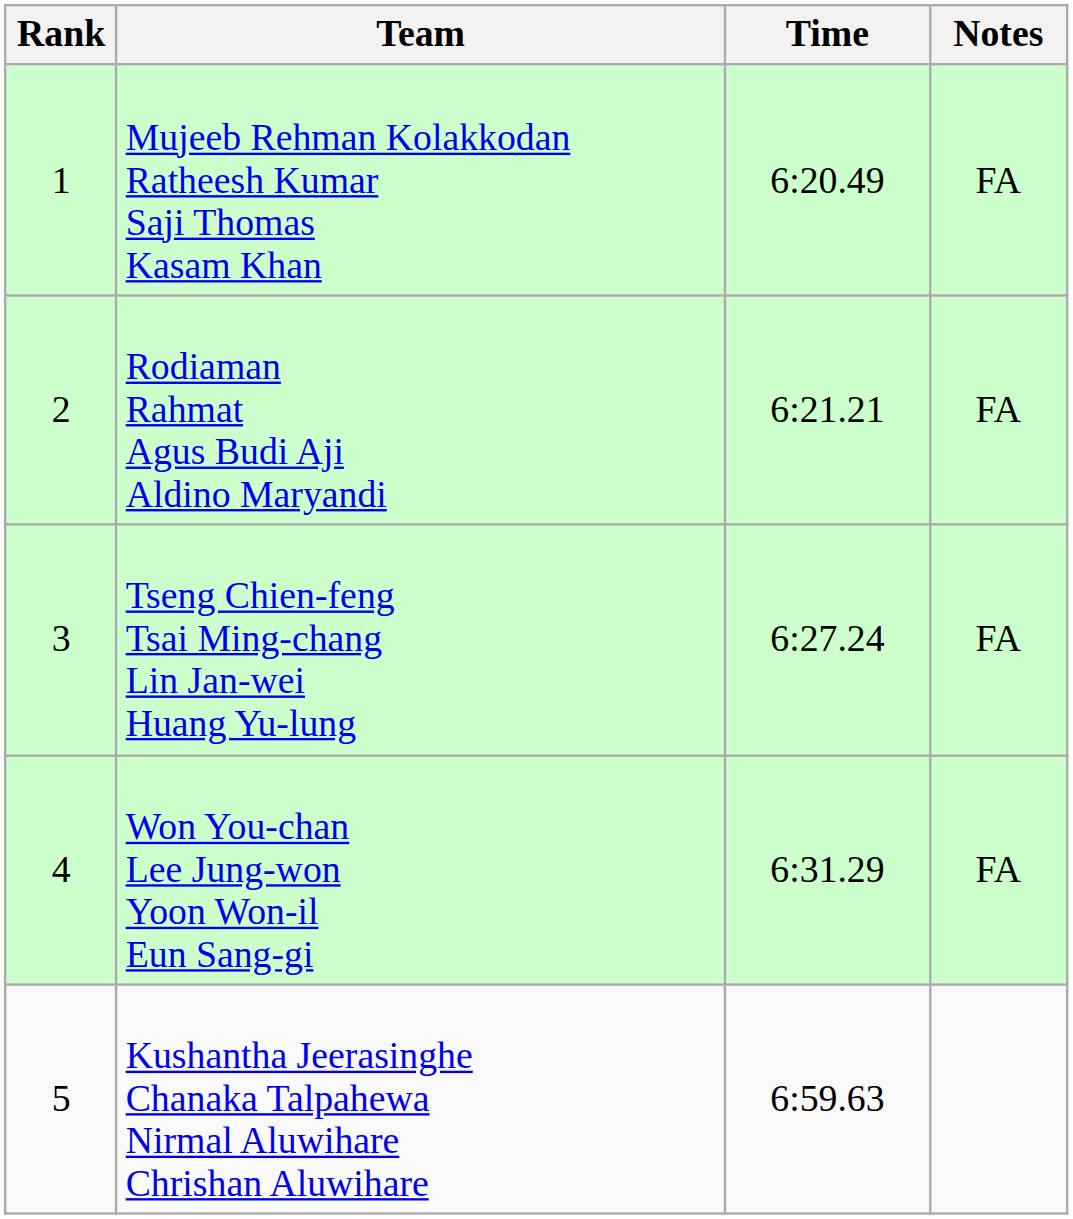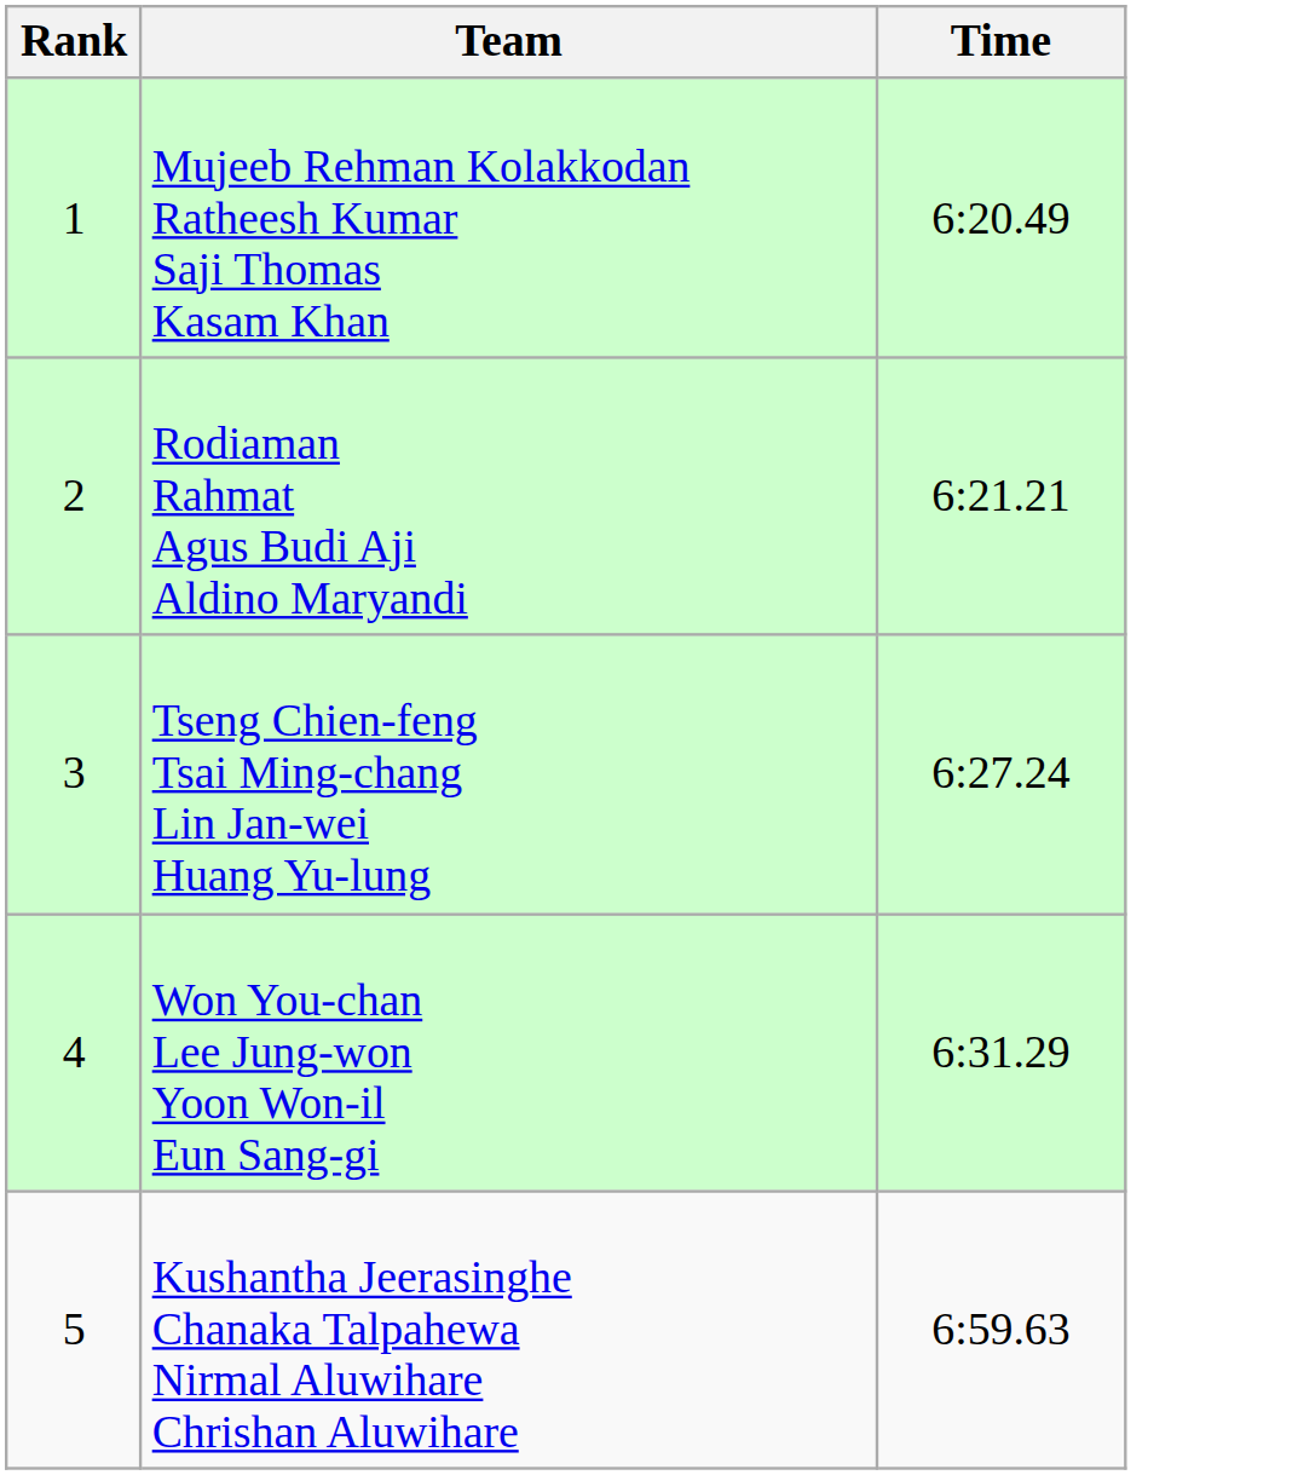 <table class=wikitable style="text-align:center">
 <tr>
 <th width=40>Rank</th>
 <th width=250>Team</th>
 <th width=80>Time</th>
-<th width=50>Notes</th>
 </tr>
 <tr bgcolor="ccffcc">
 <td>1</td>
 <td align=left><br><a href='#'>Mujeeb Rehman Kolakkodan</a><br><a href='#'>Ratheesh Kumar</a><br><a href='#'>Saji Thomas</a><br><a href='#'>Kasam Khan</a></td>
 <td>6:20.49</td>
-<td>FA</td>
 </tr>
 <tr bgcolor="ccffcc">
 <td>2</td>
 <td align=left><br><a href='#'>Rodiaman</a><br><a href='#'>Rahmat</a><br><a href='#'>Agus Budi Aji</a><br><a href='#'>Aldino Maryandi</a></td>
 <td>6:21.21</td>
-<td>FA</td>
 </tr>
 <tr bgcolor="ccffcc">
 <td>3</td>
 <td align=left><br><a href='#'>Tseng Chien-feng</a><br><a href='#'>Tsai Ming-chang</a><br><a href='#'>Lin Jan-wei</a><br><a href='#'>Huang Yu-lung</a></td>
 <td>6:27.24</td>
-<td>FA</td>
 </tr>
 <tr bgcolor="ccffcc">
 <td>4</td>
 <td align=left><br><a href='#'>Won You-chan</a><br><a href='#'>Lee Jung-won</a><br><a href='#'>Yoon Won-il</a><br><a href='#'>Eun Sang-gi</a></td>
 <td>6:31.29</td>
-<td>FA</td>
 </tr>
 <tr>
 <td>5</td>
 <td align=left><br><a href='#'>Kushantha Jeerasinghe</a><br><a href='#'>Chanaka Talpahewa</a><br><a href='#'>Nirmal Aluwihare</a><br><a href='#'>Chrishan Aluwihare</a></td>
 <td>6:59.63</td>
-<td></td>
 </tr>
 </table>
